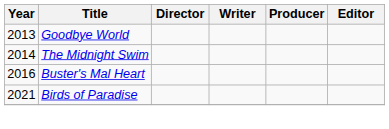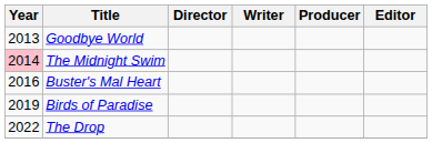 <table class="wikitable">
 <tr>
 <th>Year</th>
 <th>Title</th>
 <th width=65>Director</th>
 <th width=65>Writer</th>
 <th width=65>Producer</th>
 <th width=65>Editor</th>
 </tr>
 <tr>
 <td>2013</td>
 <td><em><a href='#'>Goodbye World</a></em></td>
 <td></td>
 <td></td>
 <td></td>
 <td></td>
 </tr>
 <tr>
-<td>2014</td>
+<td style="background: pink;">2014</td>
 <td><em><a href='#'>The Midnight Swim</a></em></td>
 <td></td>
 <td></td>
 <td></td>
 <td></td>
 </tr>
 <tr>
 <td>2016</td>
 <td><em><a href='#'>Buster's Mal Heart</a></em></td>
 <td></td>
 <td></td>
 <td></td>
 <td></td>
 </tr>
 <tr>
-<td>2021</td>
+<td>2019</td>
 <td><em><a href='#'>Birds of Paradise</a></em></td>
+<td></td>
+<td></td>
+<td></td>
+<td></td>
+</tr>
+<tr>
+<td>2022</td>
+<td><em><a href='#'>The Drop</a></em></td>
 <td></td>
 <td></td>
 <td></td>
 <td></td>
 </tr>
 <tr>
 </tr>
 </table>
